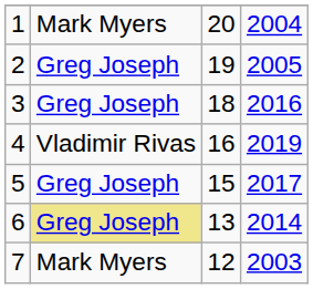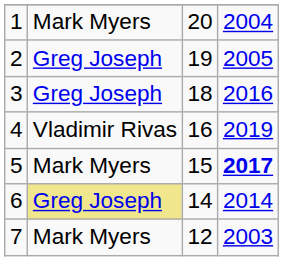 <table class="wikitable">
 <tr>
 </tr>
 <tr>
 <td>1</td>
 <td>Mark Myers</td>
 <td>20</td>
 <td><a href='#'>2004</a></td>
 </tr>
 <tr>
 <td>2</td>
 <td><a href='#'>Greg Joseph</a></td>
 <td>19</td>
 <td><a href='#'>2005</a></td>
 </tr>
 <tr>
 <td>3</td>
 <td><a href='#'>Greg Joseph</a></td>
 <td>18</td>
 <td><a href='#'>2016</a></td>
 </tr>
 <tr>
 <td>4</td>
 <td>Vladimir Rivas</td>
 <td>16</td>
 <td><a href='#'>2019</a></td>
 </tr>
 <tr>
 <td>5</td>
-<td><a href='#'>Greg Joseph</a></td>
+<td>Mark Myers</td>
 <td>15</td>
-<td><a href='#'>2017</a></td>
+<td><strong><a href='#'>2017</a></strong></td>
 </tr>
 <tr>
 <td>6</td>
 <td style="background: khaki;"><a href='#'>Greg Joseph</a></td>
-<td>13</td>
+<td>14</td>
 <td><a href='#'>2014</a></td>
 </tr>
 <tr>
 <td>7</td>
 <td>Mark Myers</td>
 <td>12</td>
 <td><a href='#'>2003</a></td>
 </tr>
 </table>
